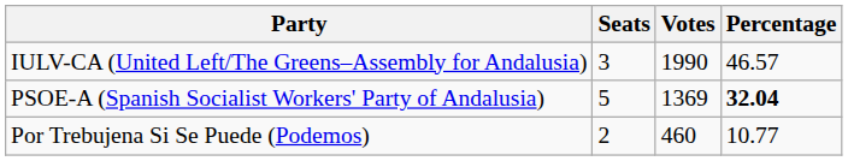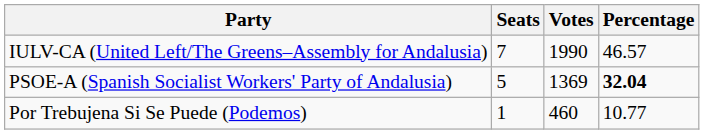 <table class="wikitable">
 <tr>
 <th>Party</th>
 <th>Seats</th>
 <th>Votes</th>
 <th>Percentage</th>
 </tr>
 <tr>
 <td>IULV-CA (<a href='#'>United Left/The Greens–Assembly for Andalusia</a>)</td>
-<td>3</td>
+<td>7</td>
 <td>1990</td>
 <td>46.57</td>
 </tr>
 <tr>
 <td>PSOE-A (<a href='#'>Spanish Socialist Workers' Party of Andalusia</a>)</td>
 <td>5</td>
 <td>1369</td>
 <td><strong>32.04</strong></td>
 </tr>
 <tr>
 <td>Por Trebujena Si Se Puede (<a href='#'>Podemos</a>)</td>
-<td>2</td>
+<td>1</td>
 <td>460</td>
 <td>10.77</td>
 </tr>
 </table>
